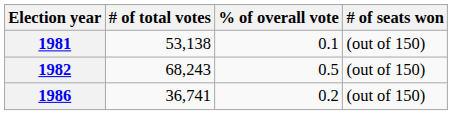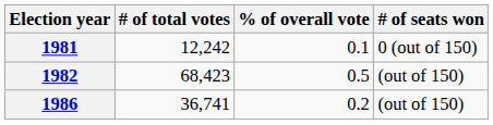 <table class="wikitable">
 <tr>
 <th>Election year</th>
 <th># of total votes</th>
 <th>% of overall vote</th>
 <th># of seats won</th>
 </tr>
 <tr>
 <th><a href='#'>1981</a></th>
-<td align="right">53,138</td>
+<td align="right">12,242</td>
 <td align="right">0.1</td>
-<td> (out of 150)</td>
+<td>0 (out of 150)</td>
 </tr>
 <tr>
 <th><a href='#'>1982</a></th>
-<td align="right">68,243</td>
+<td align="right">68,423</td>
 <td align="right">0.5</td>
 <td> (out of 150)</td>
 </tr>
 <tr>
 <th><a href='#'>1986</a></th>
 <td align="right">36,741</td>
 <td align="right">0.2</td>
 <td> (out of 150)</td>
 </tr>
 </table>
